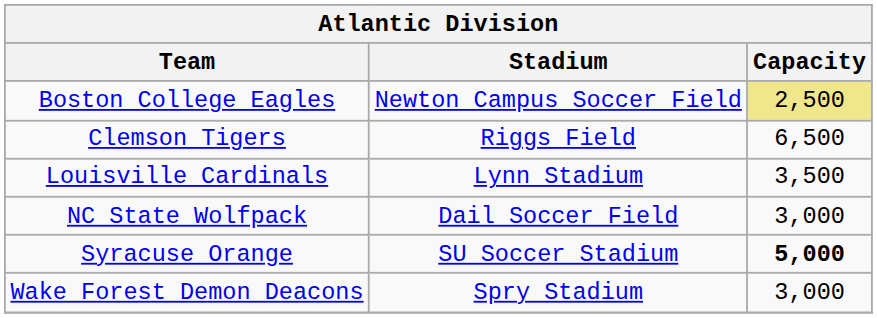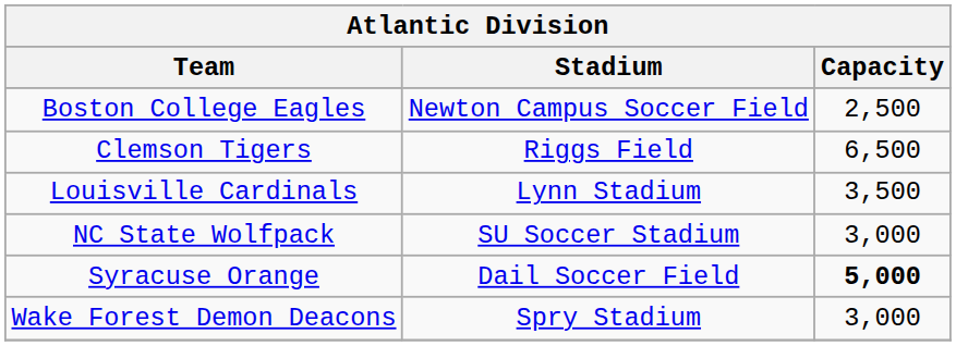 <table class="wikitable sortable" style="text-align:center">
 <tr>
 <th colspan=3>Atlantic Division</th>
 </tr>
 <tr>
 <th>Team</th>
 <th>Stadium</th>
 <th>Capacity</th>
 </tr>
 <tr>
 <td><a href='#'>Boston College Eagles</a></td>
 <td><a href='#'>Newton Campus Soccer Field</a></td>
-<td style="background: khaki;">2,500</td>
+<td>2,500</td>
 </tr>
 <tr>
 <td><a href='#'>Clemson Tigers</a></td>
 <td><a href='#'>Riggs Field</a></td>
 <td>6,500</td>
 </tr>
 <tr>
 <td><a href='#'>Louisville Cardinals</a></td>
 <td><a href='#'>Lynn Stadium</a></td>
 <td>3,500</td>
 </tr>
 <tr>
 <td><a href='#'>NC State Wolfpack</a></td>
-<td><a href='#'>Dail Soccer Field</a></td>
+<td><a href='#'>SU Soccer Stadium</a></td>
 <td>3,000</td>
 </tr>
 <tr>
 <td><a href='#'>Syracuse Orange</a></td>
-<td><a href='#'>SU Soccer Stadium</a></td>
+<td><a href='#'>Dail Soccer Field</a></td>
 <td><strong>5,000</strong></td>
 </tr>
 <tr>
 <td><a href='#'>Wake Forest Demon Deacons</a></td>
 <td><a href='#'>Spry Stadium</a></td>
 <td>3,000</td>
 </tr>
 <tr>
 </tr>
 </table>
